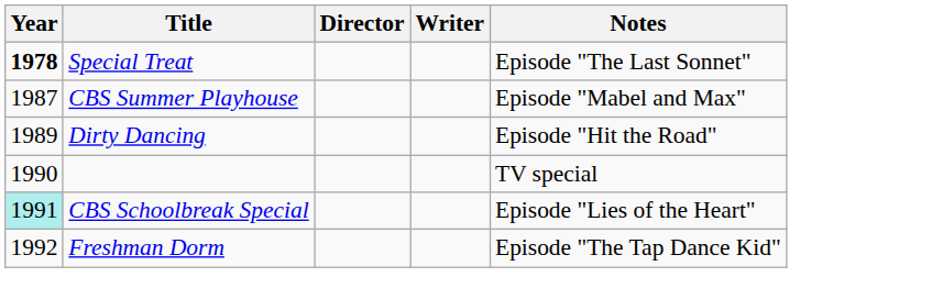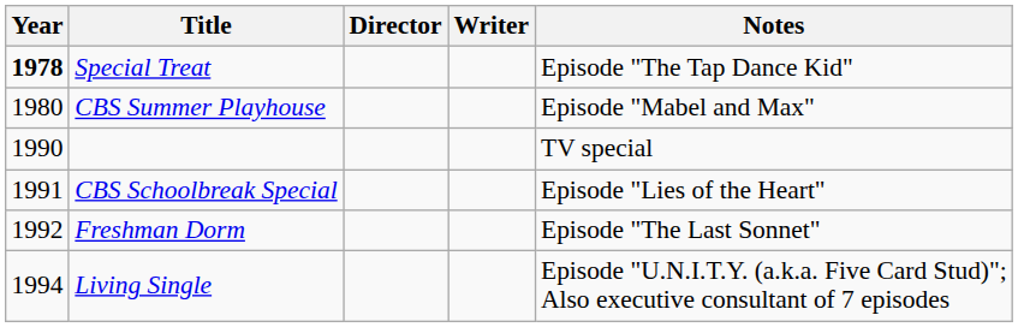 <table class="wikitable">
 <tr>
 <th>Year</th>
 <th>Title</th>
 <th>Director</th>
 <th>Writer</th>
 <th>Notes</th>
 </tr>
 <tr>
 <td><strong>1978</strong></td>
 <td><em><a href='#'>Special Treat</a></em></td>
 <td></td>
 <td></td>
-<td>Episode "The Last Sonnet"</td>
+<td>Episode "The Tap Dance Kid"</td>
 </tr>
 <tr>
-<td>1987</td>
+<td>1980</td>
 <td><em><a href='#'>CBS Summer Playhouse</a></em></td>
 <td></td>
 <td></td>
 <td>Episode "Mabel and Max"</td>
-</tr>
-<tr>
-<td>1989</td>
-<td><em><a href='#'>Dirty Dancing</a></em></td>
-<td></td>
-<td></td>
-<td>Episode "Hit the Road"</td>
 </tr>
 <tr>
 <td>1990</td>
 <td><em></em></td>
 <td></td>
 <td></td>
 <td>TV special</td>
 </tr>
 <tr>
-<td style="background: paleturquoise;">1991</td>
+<td>1991</td>
 <td><em><a href='#'>CBS Schoolbreak Special</a></em></td>
 <td></td>
 <td></td>
 <td>Episode "Lies of the Heart"</td>
 </tr>
 <tr>
 <td>1992</td>
 <td><em><a href='#'>Freshman Dorm</a></em></td>
 <td></td>
 <td></td>
-<td>Episode "The Tap Dance Kid"</td>
+<td>Episode "The Last Sonnet"</td>
+</tr>
+<tr>
+<td>1994</td>
+<td><em><a href='#'>Living Single</a></em></td>
+<td></td>
+<td></td>
+<td>Episode "U.N.I.T.Y. (a.k.a. Five Card Stud)";<br>Also executive consultant of 7 episodes</td>
 </tr>
 </table>
